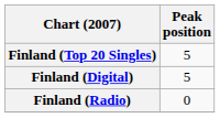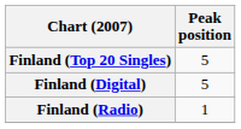 <table class="wikitable sortable plainrowheaders">
 <tr>
 <th>Chart (2007)</th>
 <th>Peak<br>position</th>
 </tr>
 <tr>
 <th scope="row">Finland (<a href='#'>Top 20 Singles</a>)</th>
 <td style="text-align:center;">5</td>
 </tr>
 <tr>
 <th scope="row">Finland (<a href='#'>Digital</a>)</th>
 <td style="text-align:center;">5</td>
 </tr>
 <tr>
 <th scope="row">Finland (<a href='#'>Radio</a>)</th>
-<td style="text-align:center;">0</td>
+<td style="text-align:center;">1</td>
 </tr>
 <tr>
 </tr>
 </table>
